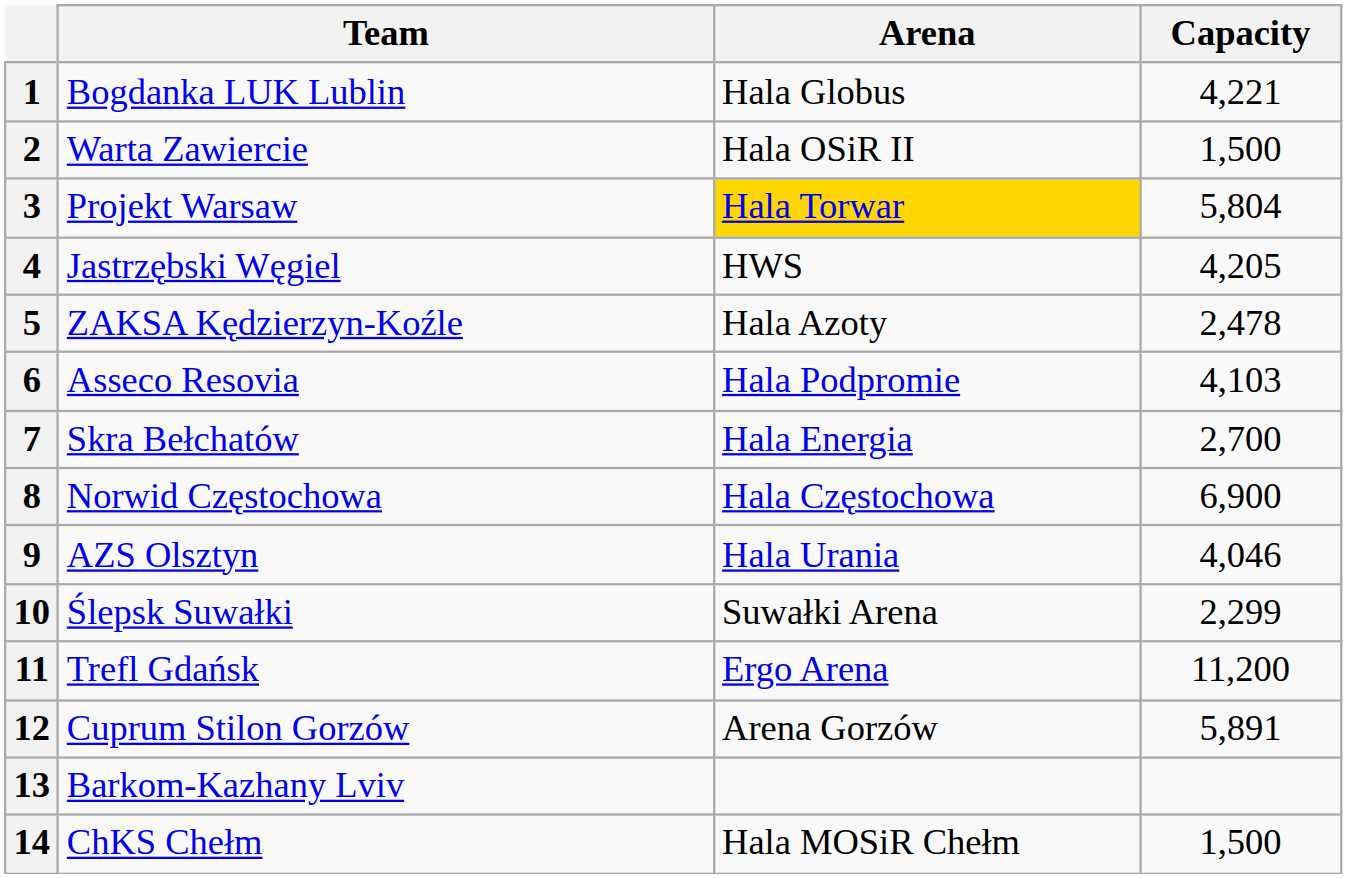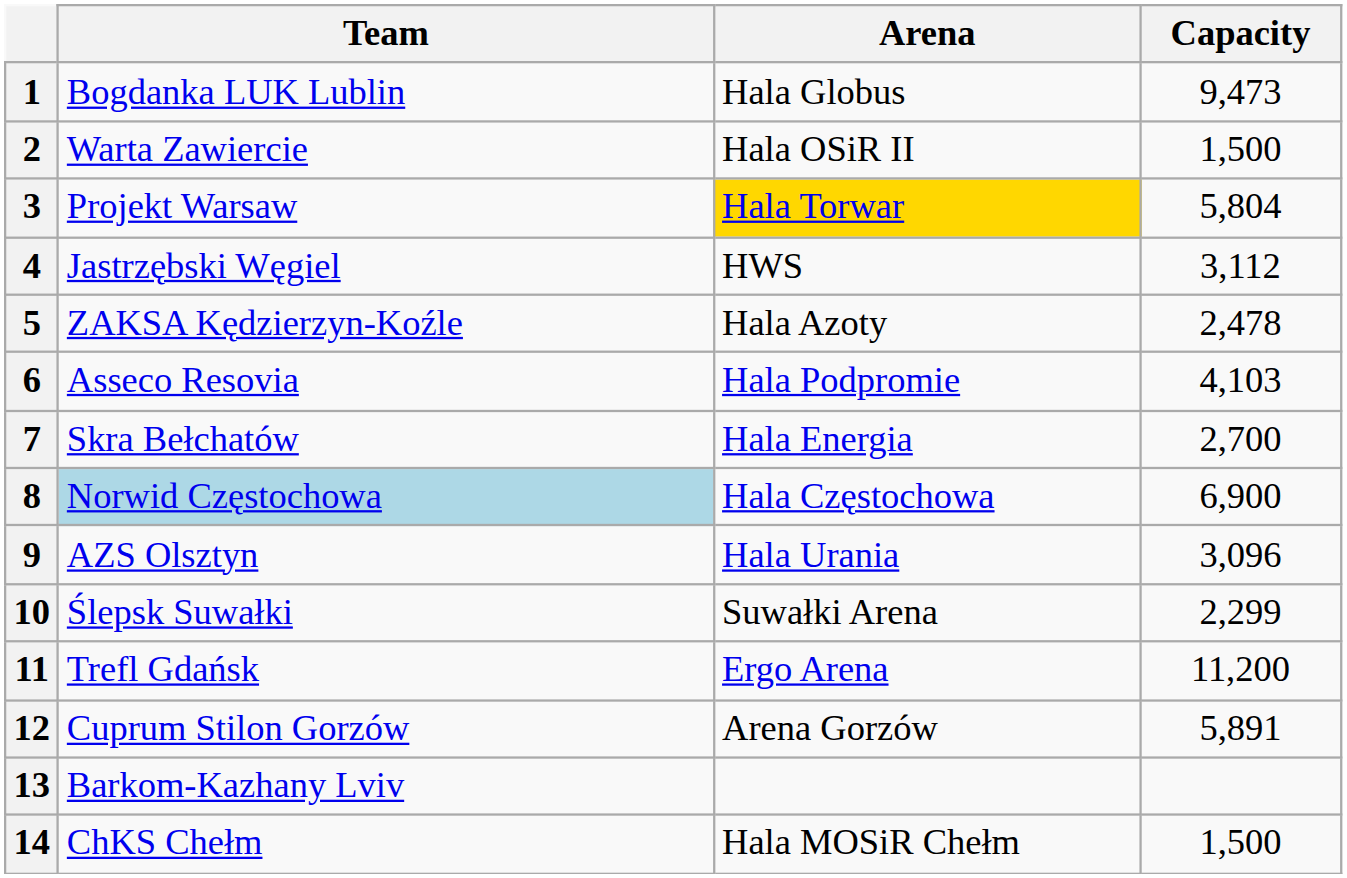 <table class="wikitable" style="border:none;">
 <tr>
 <th style="border:none;"></th>
 <th width=280px>Team</th>
 <th width=180px>Arena</th>
 <th width=80px>Capacity</th>
 </tr>
 <tr>
 <th>1</th>
 <td><a href='#'>Bogdanka LUK Lublin</a> </td>
 <td>Hala Globus</td>
-<td align="center">4,221</td>
+<td align="center">9,473</td>
 </tr>
 <tr>
 <th>2</th>
 <td><a href='#'>Warta Zawiercie</a></td>
 <td>Hala OSiR II</td>
 <td align="center">1,500</td>
 </tr>
 <tr>
 <th>3</th>
 <td><a href='#'>Projekt Warsaw</a></td>
 <td style="background: gold;"><a href='#'>Hala Torwar</a></td>
 <td align="center">5,804</td>
 </tr>
 <tr>
 <th>4</th>
 <td><a href='#'>Jastrzębski Węgiel</a></td>
 <td>HWS</td>
-<td align="center">4,205</td>
+<td align="center">3,112</td>
 </tr>
 <tr>
 <th>5</th>
 <td><a href='#'>ZAKSA Kędzierzyn-Koźle</a></td>
 <td>Hala Azoty</td>
 <td align="center">2,478</td>
 </tr>
 <tr>
 <th>6</th>
 <td><a href='#'>Asseco Resovia</a></td>
 <td><a href='#'>Hala Podpromie</a></td>
 <td align="center">4,103</td>
 </tr>
 <tr>
 <th>7</th>
 <td><a href='#'>Skra Bełchatów</a></td>
 <td><a href='#'>Hala Energia</a></td>
 <td align="center">2,700</td>
 </tr>
 <tr>
 <th>8</th>
-<td><a href='#'>Norwid Częstochowa</a></td>
+<td style="background: lightblue;"><a href='#'>Norwid Częstochowa</a></td>
 <td><a href='#'>Hala Częstochowa</a></td>
 <td align="center">6,900</td>
 </tr>
 <tr>
 <th>9</th>
 <td><a href='#'>AZS Olsztyn</a></td>
 <td><a href='#'>Hala Urania</a></td>
-<td align="center">4,046</td>
+<td align="center">3,096</td>
 </tr>
 <tr>
 <th>10</th>
 <td><a href='#'>Ślepsk Suwałki</a></td>
 <td>Suwałki Arena</td>
 <td align="center">2,299</td>
 </tr>
 <tr>
 <th>11</th>
 <td><a href='#'>Trefl Gdańsk</a></td>
 <td><a href='#'>Ergo Arena</a></td>
 <td align="center">11,200</td>
 </tr>
 <tr>
 <th>12</th>
 <td><a href='#'>Cuprum Stilon Gorzów</a></td>
 <td>Arena Gorzów</td>
 <td align="center">5,891</td>
 </tr>
 <tr>
 <th>13</th>
 <td><a href='#'>Barkom-Kazhany Lviv</a></td>
 <td></td>
 <td align="center"></td>
 </tr>
 <tr>
 <th>14</th>
 <td><a href='#'>ChKS Chełm</a></td>
 <td>Hala MOSiR Chełm</td>
 <td align="center">1,500</td>
 </tr>
 </table>
